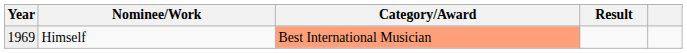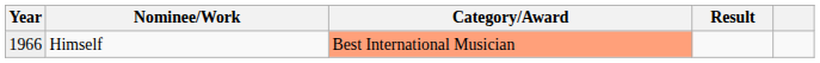 <table class="wikitable">
 <tr>
 <th width=5%>Year</th>
 <th width=35%>Nominee/Work</th>
 <th width=45%>Category/Award</th>
 <th width=10%>Result</th>
 <th width=5%></th>
 </tr>
 <tr>
-<td bgcolor="#efefef">1969</td>
+<td bgcolor="#efefef">1966</td>
 <td>Himself</td>
 <td style="background: lightsalmon;">Best International Musician</td>
 <td></td>
 <td style="text-align:center;"></td>
 </tr>
 </table>
